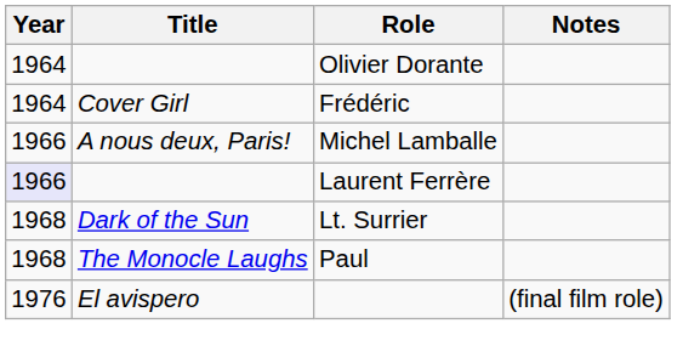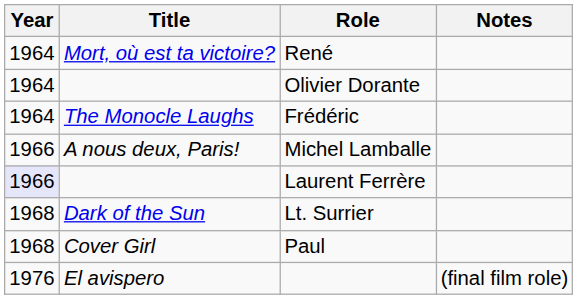 <table class="wikitable">
 <tr>
 <th>Year</th>
 <th>Title</th>
 <th>Role</th>
 <th>Notes</th>
 </tr>
 <tr>
 <td>1964</td>
+<td><em><a href='#'>Mort, où est ta victoire?</a></em></td>
+<td>René</td>
+<td></td>
+</tr>
+<tr>
+<td>1964</td>
 <td><em></em></td>
 <td>Olivier Dorante</td>
 <td></td>
 </tr>
 <tr>
 <td>1964</td>
-<td><em>Cover Girl</em></td>
+<td><em><a href='#'>The Monocle Laughs</a></em></td>
 <td>Frédéric</td>
 <td></td>
 </tr>
 <tr>
 <td>1966</td>
 <td><em>A nous deux, Paris!</em></td>
 <td>Michel Lamballe</td>
 <td></td>
 </tr>
 <tr>
 <td style="background: lavender;">1966</td>
 <td><em></em></td>
 <td>Laurent Ferrère</td>
 <td></td>
 </tr>
 <tr>
 <td>1968</td>
 <td><em><a href='#'>Dark of the Sun</a></em></td>
 <td>Lt. Surrier</td>
 <td></td>
 </tr>
 <tr>
 <td>1968</td>
-<td><em><a href='#'>The Monocle Laughs</a></em></td>
+<td><em>Cover Girl</em></td>
 <td>Paul</td>
 <td></td>
 </tr>
 <tr>
 <td>1976</td>
 <td><em>El avispero</em></td>
 <td></td>
 <td>(final film role)</td>
 </tr>
 </table>
